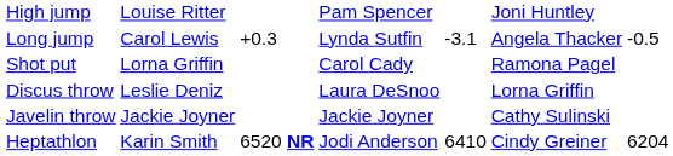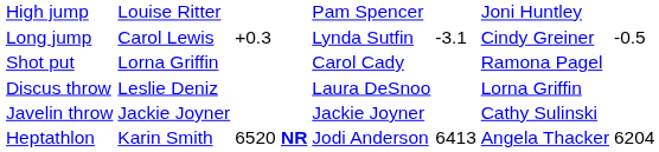 <table>
 <tr>
 <td><a href='#'>High jump</a></td>
 <td><a href='#'>Louise Ritter</a></td>
 <td></td>
 <td><a href='#'>Pam Spencer</a></td>
 <td></td>
 <td><a href='#'>Joni Huntley</a></td>
 <td></td>
 </tr>
 <tr>
 <td><a href='#'>Long jump</a></td>
 <td><a href='#'>Carol Lewis</a></td>
 <td> +0.3</td>
 <td><a href='#'>Lynda Sutfin</a></td>
 <td> -3.1</td>
-<td><a href='#'>Angela Thacker</a></td>
+<td><a href='#'>Cindy Greiner</a></td>
 <td> -0.5</td>
 </tr>
 <tr>
 <td><a href='#'>Shot put</a></td>
 <td><a href='#'>Lorna Griffin</a></td>
 <td></td>
 <td><a href='#'>Carol Cady</a></td>
 <td></td>
 <td><a href='#'>Ramona Pagel</a></td>
 <td></td>
 </tr>
 <tr>
 <td><a href='#'>Discus throw</a></td>
 <td><a href='#'>Leslie Deniz</a></td>
 <td></td>
 <td><a href='#'>Laura DeSnoo</a></td>
 <td></td>
 <td><a href='#'>Lorna Griffin</a></td>
 <td></td>
 </tr>
 <tr>
 <td><a href='#'>Javelin throw</a></td>
 <td><a href='#'>Jackie Joyner</a></td>
 <td 192-0></td>
 <td><a href='#'>Jackie Joyner</a></td>
 <td 187-9></td>
 <td><a href='#'>Cathy Sulinski</a></td>
 <td 185-3></td>
 </tr>
 <tr>
 <td><a href='#'>Heptathlon</a></td>
 <td><a href='#'>Karin Smith</a></td>
 <td>6520 <strong><a href='#'>NR</a></strong></td>
 <td><a href='#'>Jodi Anderson</a></td>
-<td>6410</td>
-<td><a href='#'>Cindy Greiner</a></td>
+<td>6413</td>
+<td><a href='#'>Angela Thacker</a></td>
 <td>6204</td>
 </tr>
 </table>
